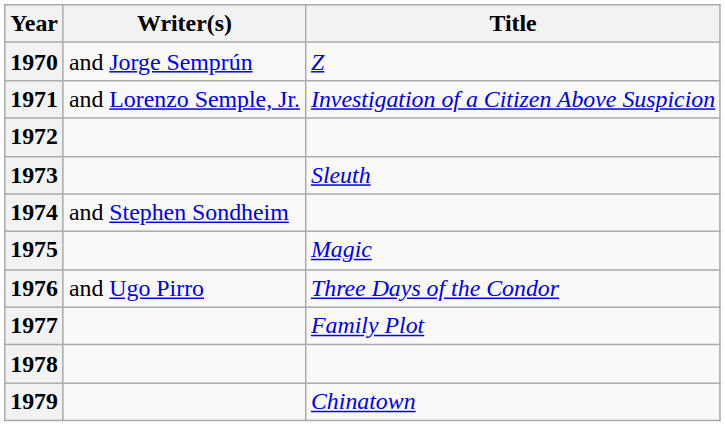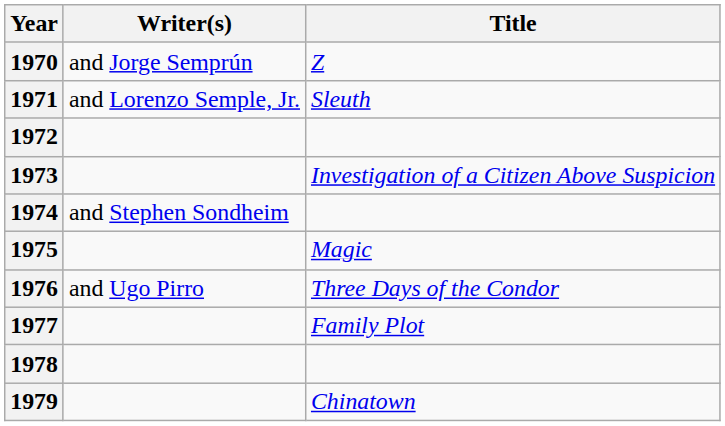 <table class="wikitable sortable mw-collapsible">
 <tr>
 <th>Year</th>
 <th>Writer(s)</th>
 <th>Title</th>
 </tr>
 <tr>
 <th>1970</th>
 <td> and <a href='#'>Jorge Semprún</a></td>
 <td><em><a href='#'>Z</a></em></td>
 </tr>
 <tr>
 <th>1971</th>
 <td> and <a href='#'>Lorenzo Semple, Jr.</a></td>
-<td><em><a href='#'>Investigation of a Citizen Above Suspicion</a></em></td>
+<td><em><a href='#'>Sleuth</a></em></td>
 </tr>
 <tr>
 <th>1972</th>
 <td></td>
 <td><em></em></td>
 </tr>
 <tr>
 <th>1973</th>
 <td></td>
-<td><em><a href='#'>Sleuth</a></em></td>
+<td><em><a href='#'>Investigation of a Citizen Above Suspicion</a></em></td>
 </tr>
 <tr>
 <th>1974</th>
 <td> and <a href='#'>Stephen Sondheim</a></td>
 <td><em></em></td>
 </tr>
 <tr>
 <th>1975</th>
 <td></td>
 <td><em><a href='#'>Magic</a></em></td>
 </tr>
 <tr>
 <th>1976</th>
 <td> and <a href='#'>Ugo Pirro</a></td>
 <td><em><a href='#'>Three Days of the Condor</a></em></td>
 </tr>
 <tr>
 <th>1977</th>
 <td></td>
 <td><em><a href='#'>Family Plot</a></em></td>
 </tr>
 <tr>
 <th>1978</th>
 <td></td>
 <td><em></em></td>
 </tr>
 <tr>
 <th>1979</th>
 <td></td>
 <td><em><a href='#'>Chinatown</a></em></td>
 </tr>
 </table>
